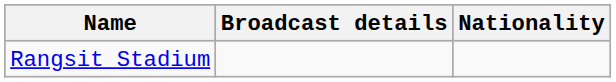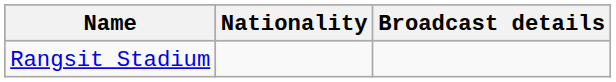 <table class="wikitable">
 <tr>
 <th>Name</th>
+<th>Nationality</th>
 <th>Broadcast details</th>
-<th>Nationality</th>
 </tr>
 <tr>
 <td><a href='#'>Rangsit Stadium</a></td>
 <td></td>
 <td></td>
 </tr>
 </table>
